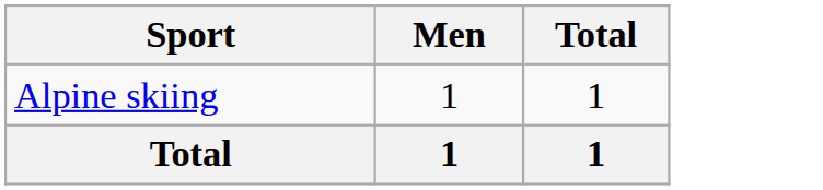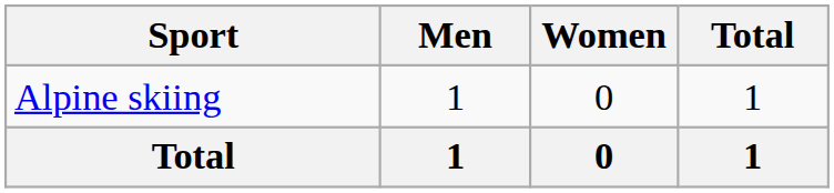 <table class="wikitable sortable" style=text-align:center;>
 <tr>
 <th width=150>Sport</th>
 <th width=55>Men</th>
+<th width=55>Women</th>
 <th width=55>Total</th>
 </tr>
 <tr>
 <td align=left><a href='#'>Alpine skiing</a></td>
 <td>1</td>
+<td>0</td>
 <td>1</td>
 </tr>
 <tr>
 <th>Total</th>
 <th>1</th>
+<th>0</th>
 <th>1</th>
 </tr>
 </table>
